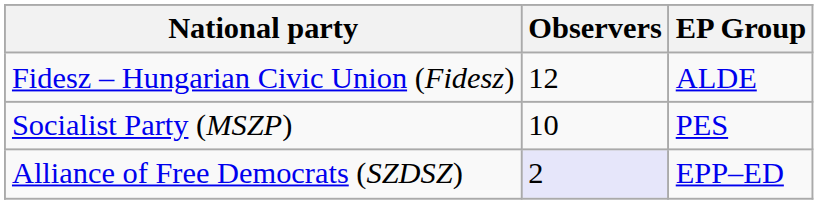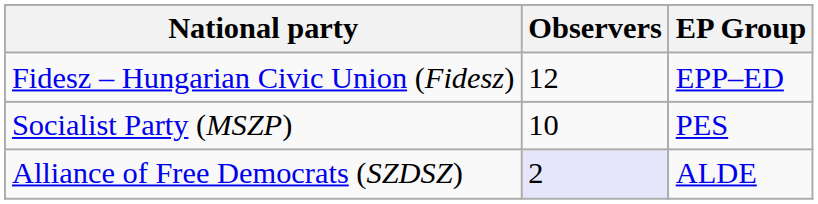 <table class="wikitable">
 <tr>
 <th>National party</th>
 <th>Observers</th>
 <th>EP Group</th>
 </tr>
 <tr>
 <td> <a href='#'>Fidesz – Hungarian Civic Union</a> (<em>Fidesz</em>)</td>
 <td>12</td>
-<td> <a href='#'>ALDE</a></td>
+<td> <a href='#'>EPP–ED</a></td>
 </tr>
 <tr>
 <td> <a href='#'>Socialist Party</a> (<em>MSZP</em>)</td>
 <td>10</td>
 <td> <a href='#'>PES</a></td>
 </tr>
 <tr>
 <td> <a href='#'>Alliance of Free Democrats</a> (<em>SZDSZ</em>)</td>
 <td style="background: lavender;">2</td>
-<td> <a href='#'>EPP–ED</a></td>
+<td> <a href='#'>ALDE</a></td>
 </tr>
 </table>
